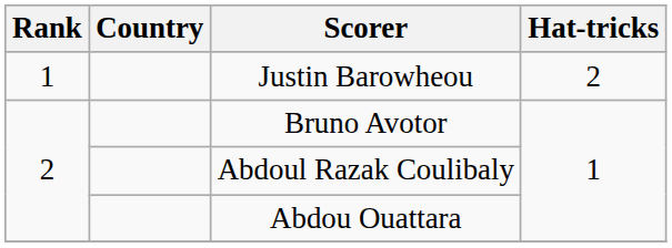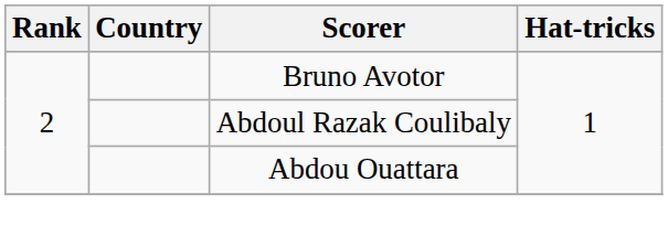 <table class="wikitable" style="text-align:center;">
 <tr>
 <th>Rank</th>
 <th>Country</th>
 <th>Scorer</th>
 <th>Hat-tricks</th>
-</tr>
-<tr>
-<td>1</td>
-<td></td>
-<td>Justin Barowheou</td>
-<td>2</td>
 </tr>
 <tr>
 <td rowspan=3>2</td>
 <td></td>
 <td>Bruno Avotor</td>
 <td rowspan=3>1</td>
 </tr>
 <tr>
 <td></td>
 <td>Abdoul Razak Coulibaly</td>
 </tr>
 <tr>
 <td></td>
 <td>Abdou Ouattara</td>
 </tr>
 <tr>
 </tr>
 </table>
